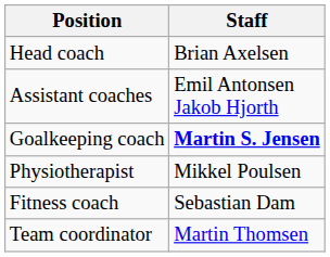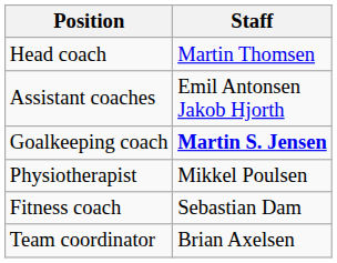 <table class="wikitable">
 <tr>
 <th scope="col">Position</th>
 <th scope="col">Staff</th>
 </tr>
 <tr>
 <td>Head coach</td>
-<td> Brian Axelsen</td>
+<td> <a href='#'>Martin Thomsen</a></td>
 </tr>
 <tr>
 <td>Assistant coaches</td>
 <td> Emil Antonsen<br> <a href='#'>Jakob Hjorth</a></td>
 </tr>
 <tr>
 <td>Goalkeeping coach</td>
 <td><strong> <a href='#'>Martin S. Jensen</a></strong></td>
 </tr>
 <tr>
 <td>Physiotherapist</td>
 <td> Mikkel Poulsen</td>
 </tr>
 <tr>
 <td>Fitness coach</td>
 <td> Sebastian Dam</td>
 </tr>
 <tr>
 <td>Team coordinator</td>
-<td> <a href='#'>Martin Thomsen</a></td>
+<td> Brian Axelsen</td>
 </tr>
 </table>
